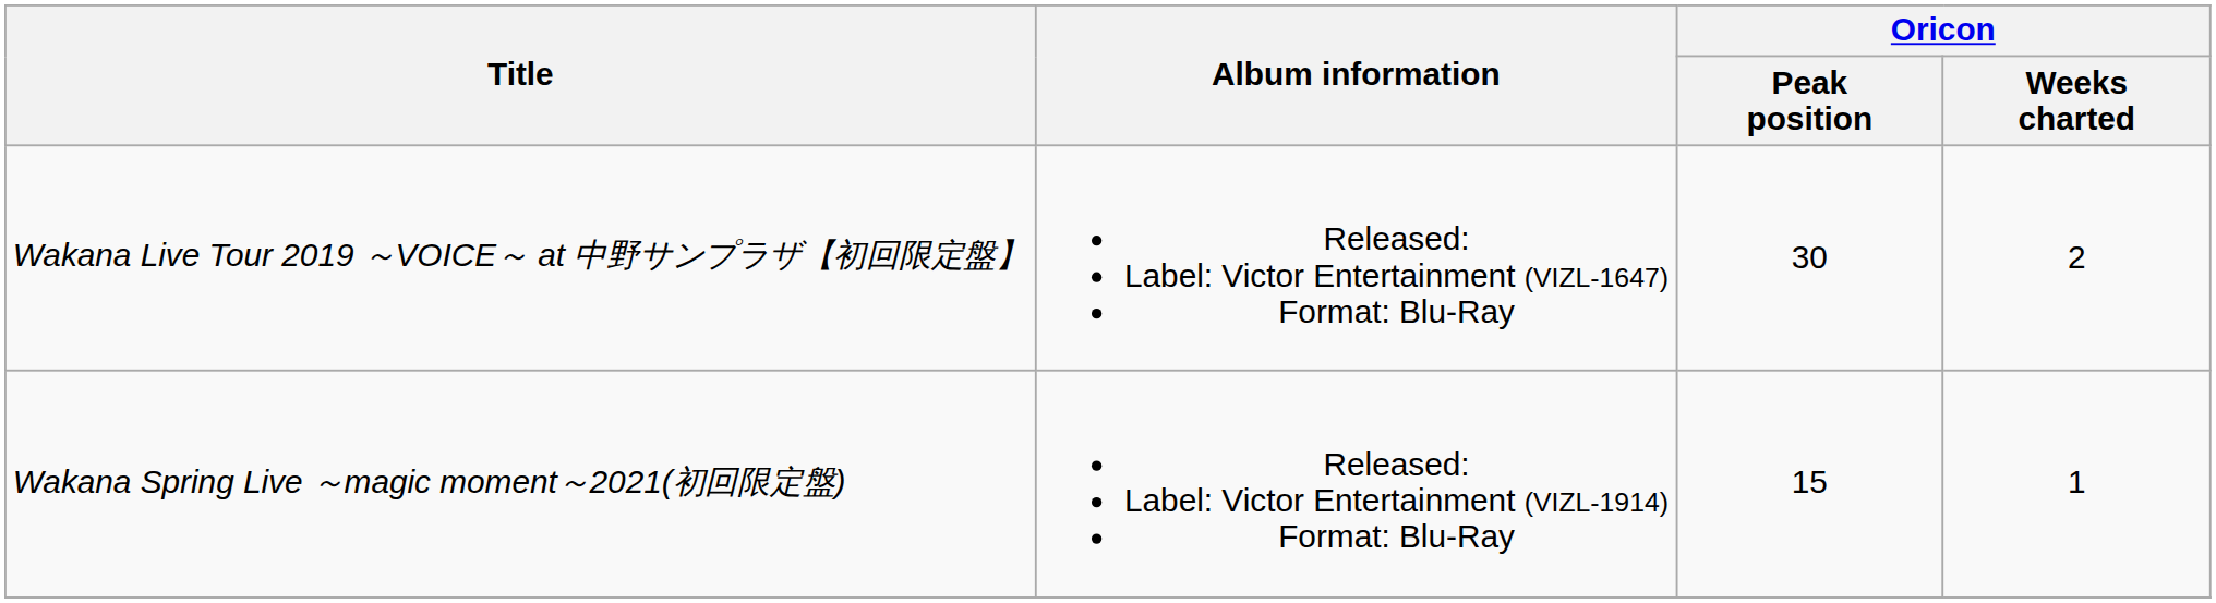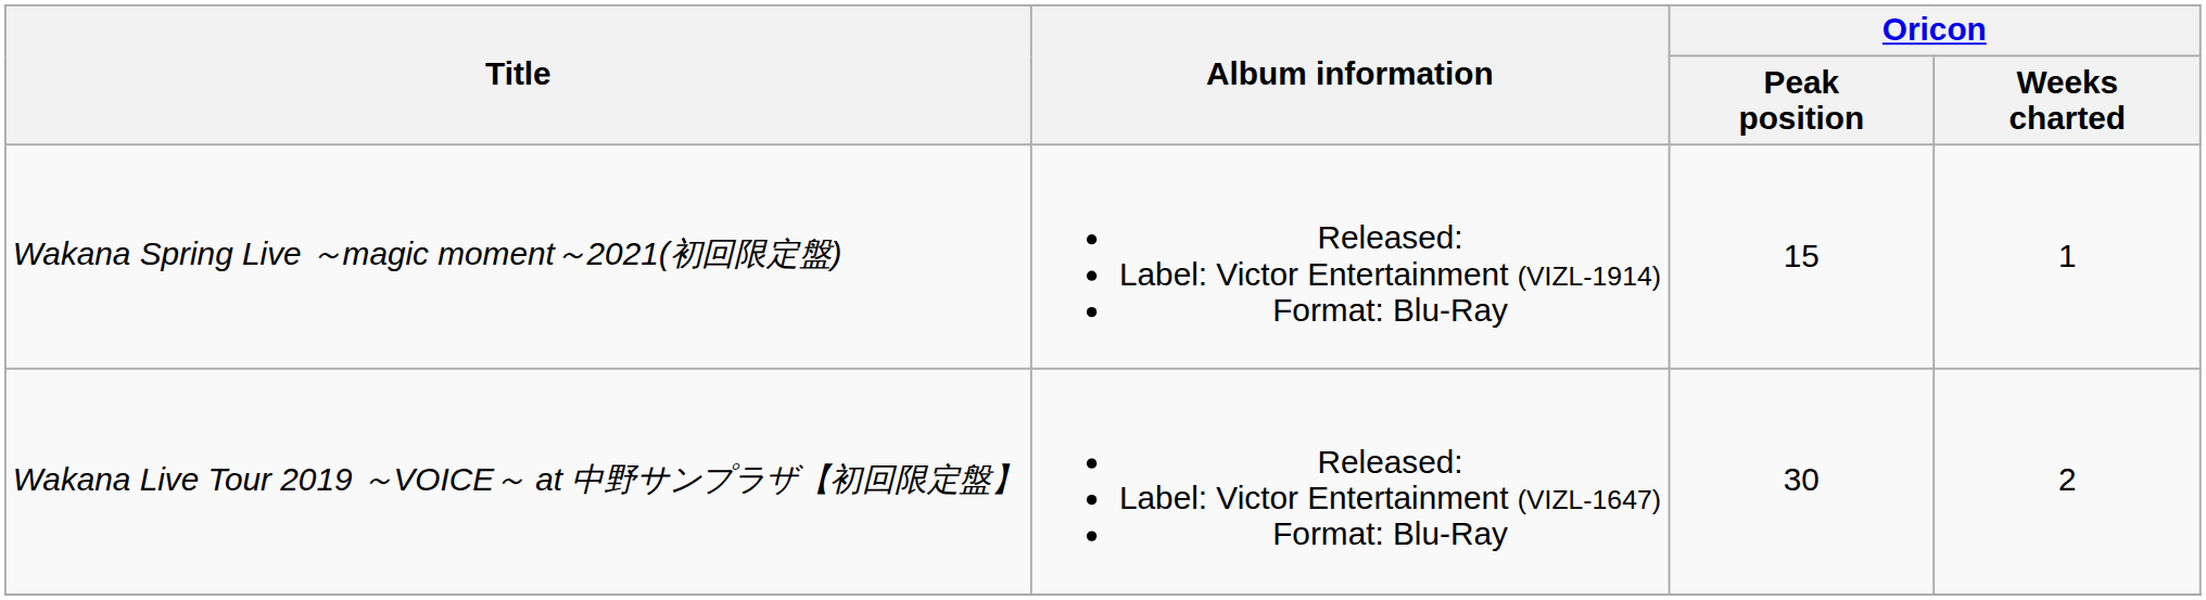 <table class="wikitable plainrowheaders" style="text-align:center">
 <tr>
 <th rowspan=2>Title</th>
 <th rowspan=2>Album information</th>
 <th colspan=2; style="width:16em;"><a href='#'>Oricon</a><br></th>
 </tr>
 <tr>
 <th style="width:6em;">Peak<br>position</th>
 <th style="width:6em;">Weeks<br> charted</th>
 </tr>
 <tr>
+<td align=left><em>Wakana Spring Live ～magic moment～2021(初回限定盤)</em></td>
+<td><br><ul><li>Released:  </li><li>Label: Victor Entertainment <small>(VIZL-1914)</small></li><li>Format: Blu-Ray</li></ul></td>
+<td>15</td>
+<td>1</td>
+</tr>
+<tr>
 <td align=left><em>Wakana Live Tour 2019 ～VOICE～ at 中野サンプラザ【初回限定盤】</em></td>
 <td><br><ul><li>Released:  </li><li>Label: Victor Entertainment <small>(VIZL-1647)</small></li><li>Format: Blu-Ray</li></ul></td>
 <td>30</td>
 <td>2</td>
 </tr>
 <tr>
-<td align=left><em>Wakana Spring Live ～magic moment～2021(初回限定盤)</em></td>
-<td><br><ul><li>Released:  </li><li>Label: Victor Entertainment <small>(VIZL-1914)</small></li><li>Format: Blu-Ray</li></ul></td>
-<td>15</td>
-<td>1</td>
-</tr>
-<tr>
 </tr>
 </table>
